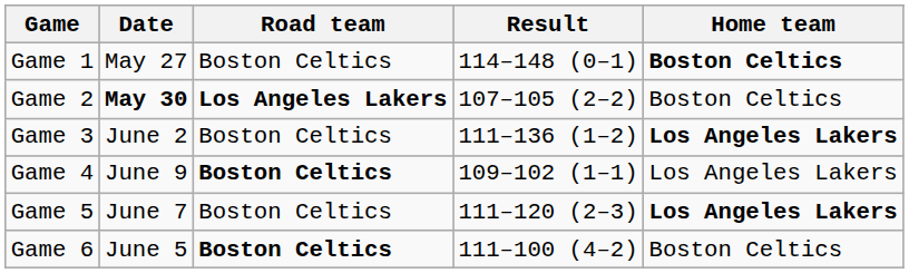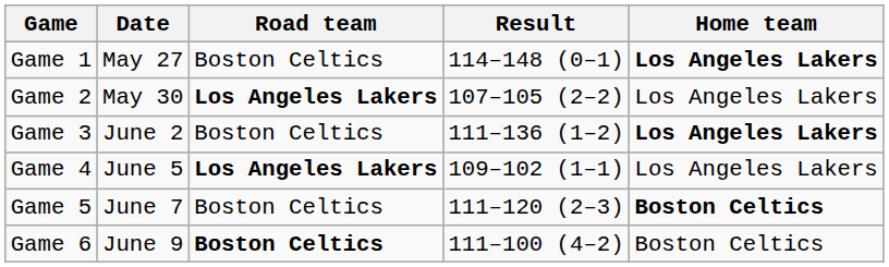 <table class="wikitable">
 <tr>
 <th>Game</th>
 <th>Date</th>
 <th>Road team</th>
 <th>Result</th>
 <th>Home team</th>
 </tr>
 <tr>
 <td>Game 1</td>
 <td>May 27</td>
 <td>Boston Celtics</td>
 <td>114–148 (0–1)</td>
-<td><strong>Boston Celtics</strong></td>
+<td><strong>Los Angeles Lakers</strong></td>
 </tr>
 <tr>
 <td>Game 2</td>
-<td><strong>May 30</strong></td>
+<td>May 30</td>
 <td><strong>Los Angeles Lakers</strong></td>
 <td>107–105 (2–2)</td>
-<td>Boston Celtics</td>
+<td>Los Angeles Lakers</td>
 </tr>
 <tr>
 <td>Game 3</td>
 <td>June 2</td>
 <td>Boston Celtics</td>
 <td>111–136 (1–2)</td>
 <td><strong>Los Angeles Lakers</strong></td>
 </tr>
 <tr>
 <td>Game 4</td>
-<td>June 9</td>
-<td><strong>Boston Celtics</strong></td>
+<td>June 5</td>
+<td><strong>Los Angeles Lakers</strong></td>
 <td>109–102 (1–1)</td>
 <td>Los Angeles Lakers</td>
 </tr>
 <tr>
 <td>Game 5</td>
 <td>June 7</td>
 <td>Boston Celtics</td>
 <td>111–120 (2–3)</td>
-<td><strong>Los Angeles Lakers</strong></td>
+<td><strong>Boston Celtics</strong></td>
 </tr>
 <tr>
 <td>Game 6</td>
-<td>June 5</td>
+<td>June 9</td>
 <td><strong>Boston Celtics</strong></td>
 <td>111–100 (4–2)</td>
 <td>Boston Celtics</td>
 </tr>
 </table>
